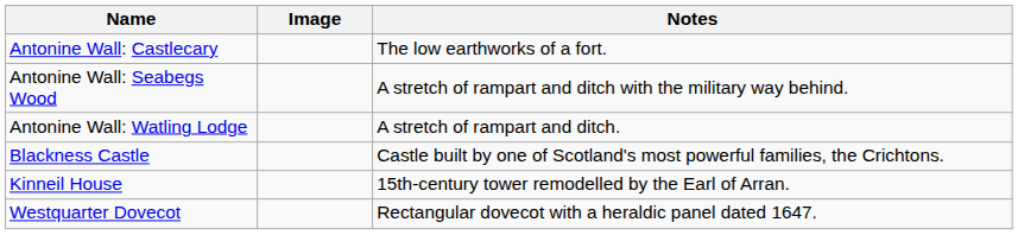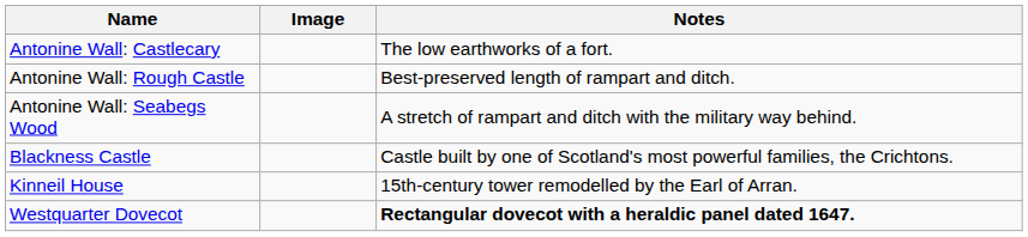 <table class="wikitable" width="100%">
 <tr>
 <th width="25%">Name<br></th>
 <th width="94px">Image</th>
 <th>Notes</th>
 </tr>
 <tr>
 <td><a href='#'>Antonine Wall</a>: <a href='#'>Castlecary</a></td>
 <td></td>
 <td>The low earthworks of a fort.</td>
 </tr>
 <tr>
+<td>Antonine Wall: <a href='#'>Rough Castle</a></td>
+<td></td>
+<td>Best-preserved length of rampart and ditch.</td>
+</tr>
+<tr>
 <td>Antonine Wall: <a href='#'>Seabegs Wood</a></td>
 <td></td>
 <td>A stretch of rampart and ditch with the military way behind.</td>
-</tr>
-<tr>
-<td>Antonine Wall: <a href='#'>Watling Lodge</a></td>
-<td></td>
-<td>A stretch of rampart and ditch.</td>
 </tr>
 <tr>
 <td><a href='#'>Blackness Castle</a></td>
 <td></td>
 <td>Castle built by one of Scotland's most powerful families, the Crichtons.</td>
 </tr>
 <tr>
 <td><a href='#'>Kinneil House</a></td>
 <td></td>
 <td>15th-century tower remodelled by the Earl of Arran.</td>
 </tr>
 <tr>
 <td><a href='#'>Westquarter Dovecot</a></td>
 <td></td>
-<td>Rectangular dovecot with a heraldic panel dated 1647.</td>
+<td><strong>Rectangular dovecot with a heraldic panel dated 1647.</strong></td>
 </tr>
 </table>
